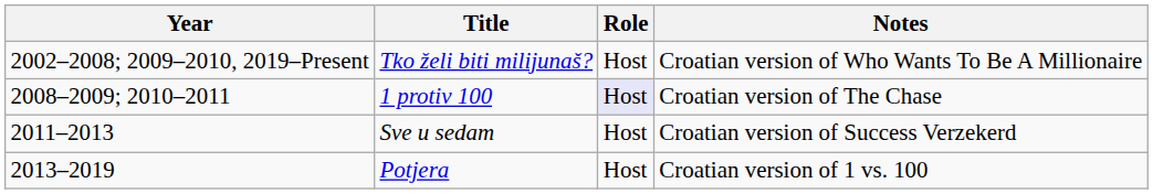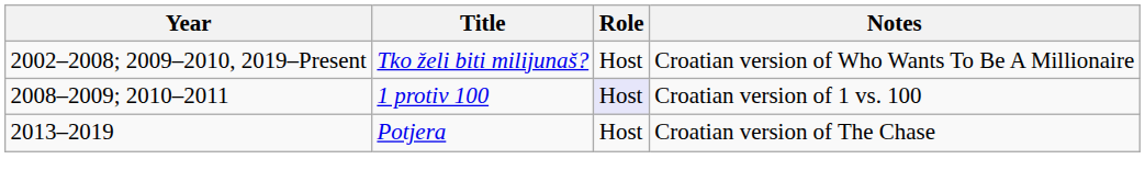 <table class="wikitable sortable">
 <tr>
 <th>Year</th>
 <th>Title</th>
 <th>Role</th>
 <th class="unsortable">Notes</th>
 </tr>
 <tr>
 <td>2002–2008; 2009–2010, 2019–Present</td>
 <td><em><a href='#'>Tko želi biti milijunaš?</a></em></td>
 <td>Host</td>
 <td>Croatian version of Who Wants To Be A Millionaire</td>
 </tr>
 <tr>
 <td>2008–2009; 2010–2011</td>
 <td><em><a href='#'>1 protiv 100</a></em></td>
 <td style="background: lavender;">Host</td>
-<td>Croatian version of The Chase</td>
-</tr>
-<tr>
-<td>2011–2013</td>
-<td><em>Sve u sedam</em></td>
-<td>Host</td>
-<td>Croatian version of Success Verzekerd</td>
+<td>Croatian version of 1 vs. 100</td>
 </tr>
 <tr>
 <td>2013–2019</td>
 <td><em><a href='#'>Potjera</a></em></td>
 <td>Host</td>
-<td>Croatian version of 1 vs. 100</td>
+<td>Croatian version of The Chase</td>
 </tr>
 </table>
